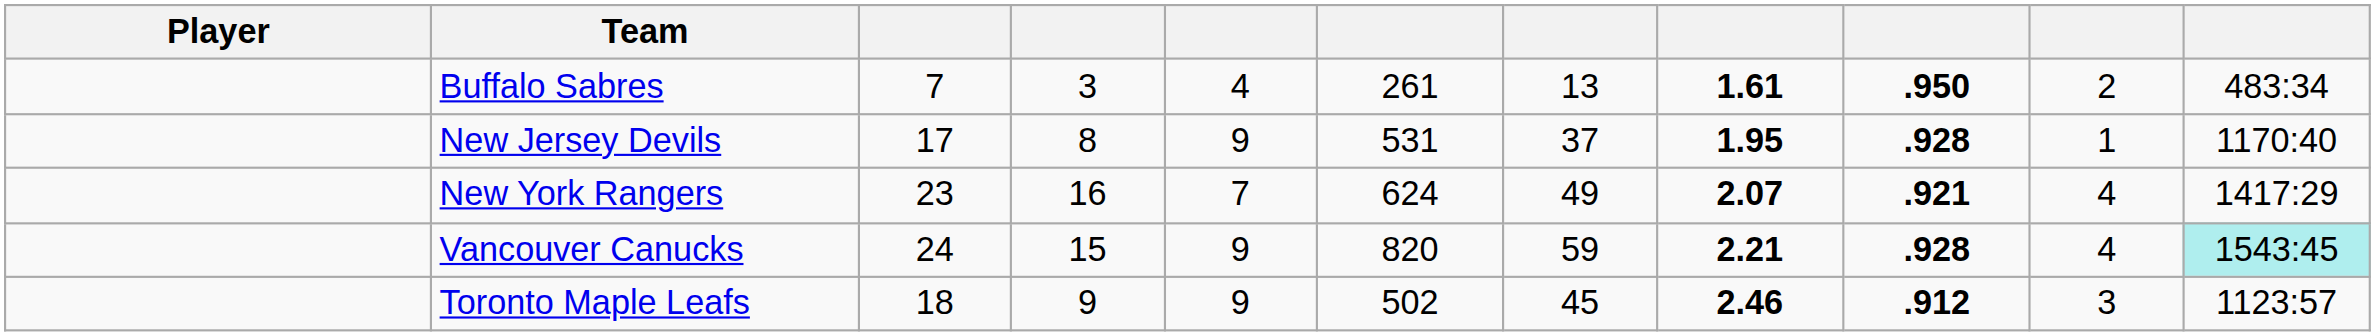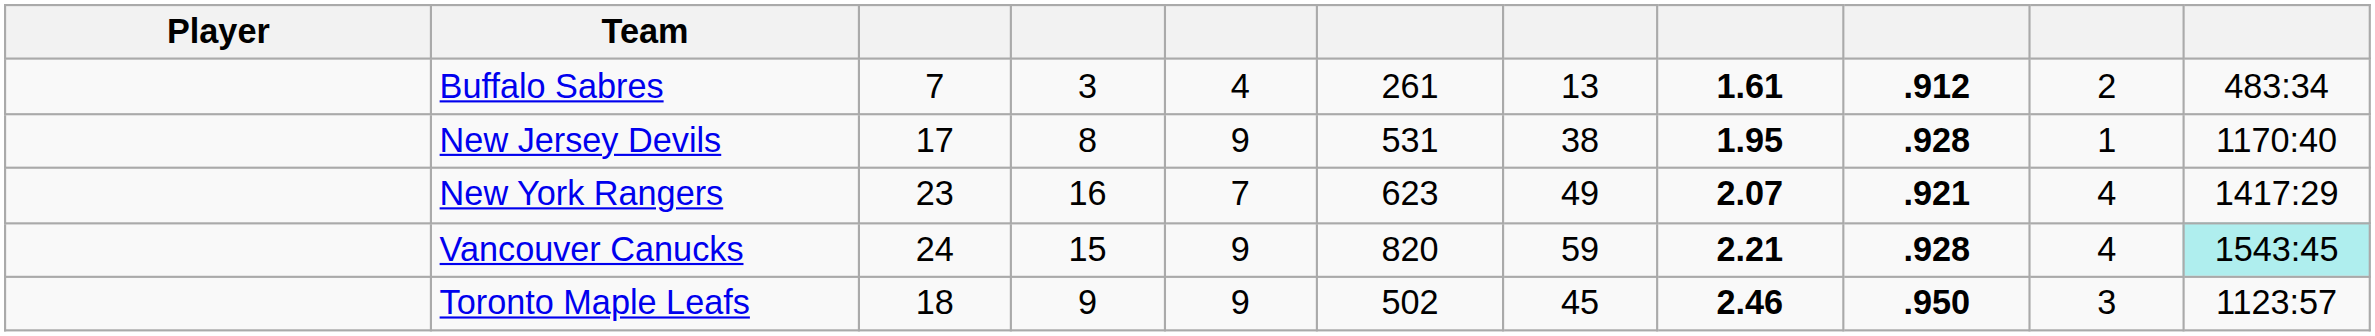 <table style="padding:3px; border-spacing:0; text-align:center;" class="wikitable sortable">
 <tr>
 <th style="width:12em">Player</th>
 <th style="width:12em">Team</th>
 <th style="width:4em"></th>
 <th style="width:4em"></th>
 <th style="width:4em"></th>
 <th style="width:5em"></th>
 <th style="width:4em"></th>
 <th style="width:5em"></th>
 <th style="width:5em"></th>
 <th style="width:4em"></th>
 <th style="width:5em"></th>
 </tr>
 <tr>
 <td align=left></td>
 <td align=left><a href='#'>Buffalo Sabres</a></td>
 <td>7</td>
 <td>3</td>
 <td>4</td>
 <td>261</td>
 <td>13</td>
 <td><strong>1.61</strong></td>
-<td><strong>.950</strong></td>
+<td><strong>.912</strong></td>
 <td>2</td>
 <td> 483:34</td>
 </tr>
 <tr>
 <td align=left></td>
 <td align=left><a href='#'>New Jersey Devils</a></td>
 <td>17</td>
 <td>8</td>
 <td>9</td>
 <td>531</td>
-<td>37</td>
+<td>38</td>
 <td><strong>1.95</strong></td>
 <td><strong>.928</strong></td>
 <td>1</td>
 <td> 1170:40</td>
 </tr>
 <tr>
 <td align=left></td>
 <td align=left><a href='#'>New York Rangers</a></td>
 <td>23</td>
 <td>16</td>
 <td>7</td>
-<td>624</td>
+<td>623</td>
 <td>49</td>
 <td><strong>2.07</strong></td>
 <td><strong>.921</strong></td>
 <td>4</td>
 <td> 1417:29</td>
 </tr>
 <tr>
 <td align=left></td>
 <td align=left><a href='#'>Vancouver Canucks</a></td>
 <td>24</td>
 <td>15</td>
 <td>9</td>
 <td>820</td>
 <td>59</td>
 <td><strong>2.21</strong></td>
 <td><strong>.928</strong></td>
 <td>4</td>
 <td style="background: paleturquoise;"> 1543:45</td>
 </tr>
 <tr>
 <td align=left></td>
 <td align=left><a href='#'>Toronto Maple Leafs</a></td>
 <td>18</td>
 <td>9</td>
 <td>9</td>
 <td>502</td>
 <td>45</td>
 <td><strong>2.46</strong></td>
-<td><strong>.912</strong></td>
+<td><strong>.950</strong></td>
 <td>3</td>
 <td> 1123:57</td>
 </tr>
 </table>
